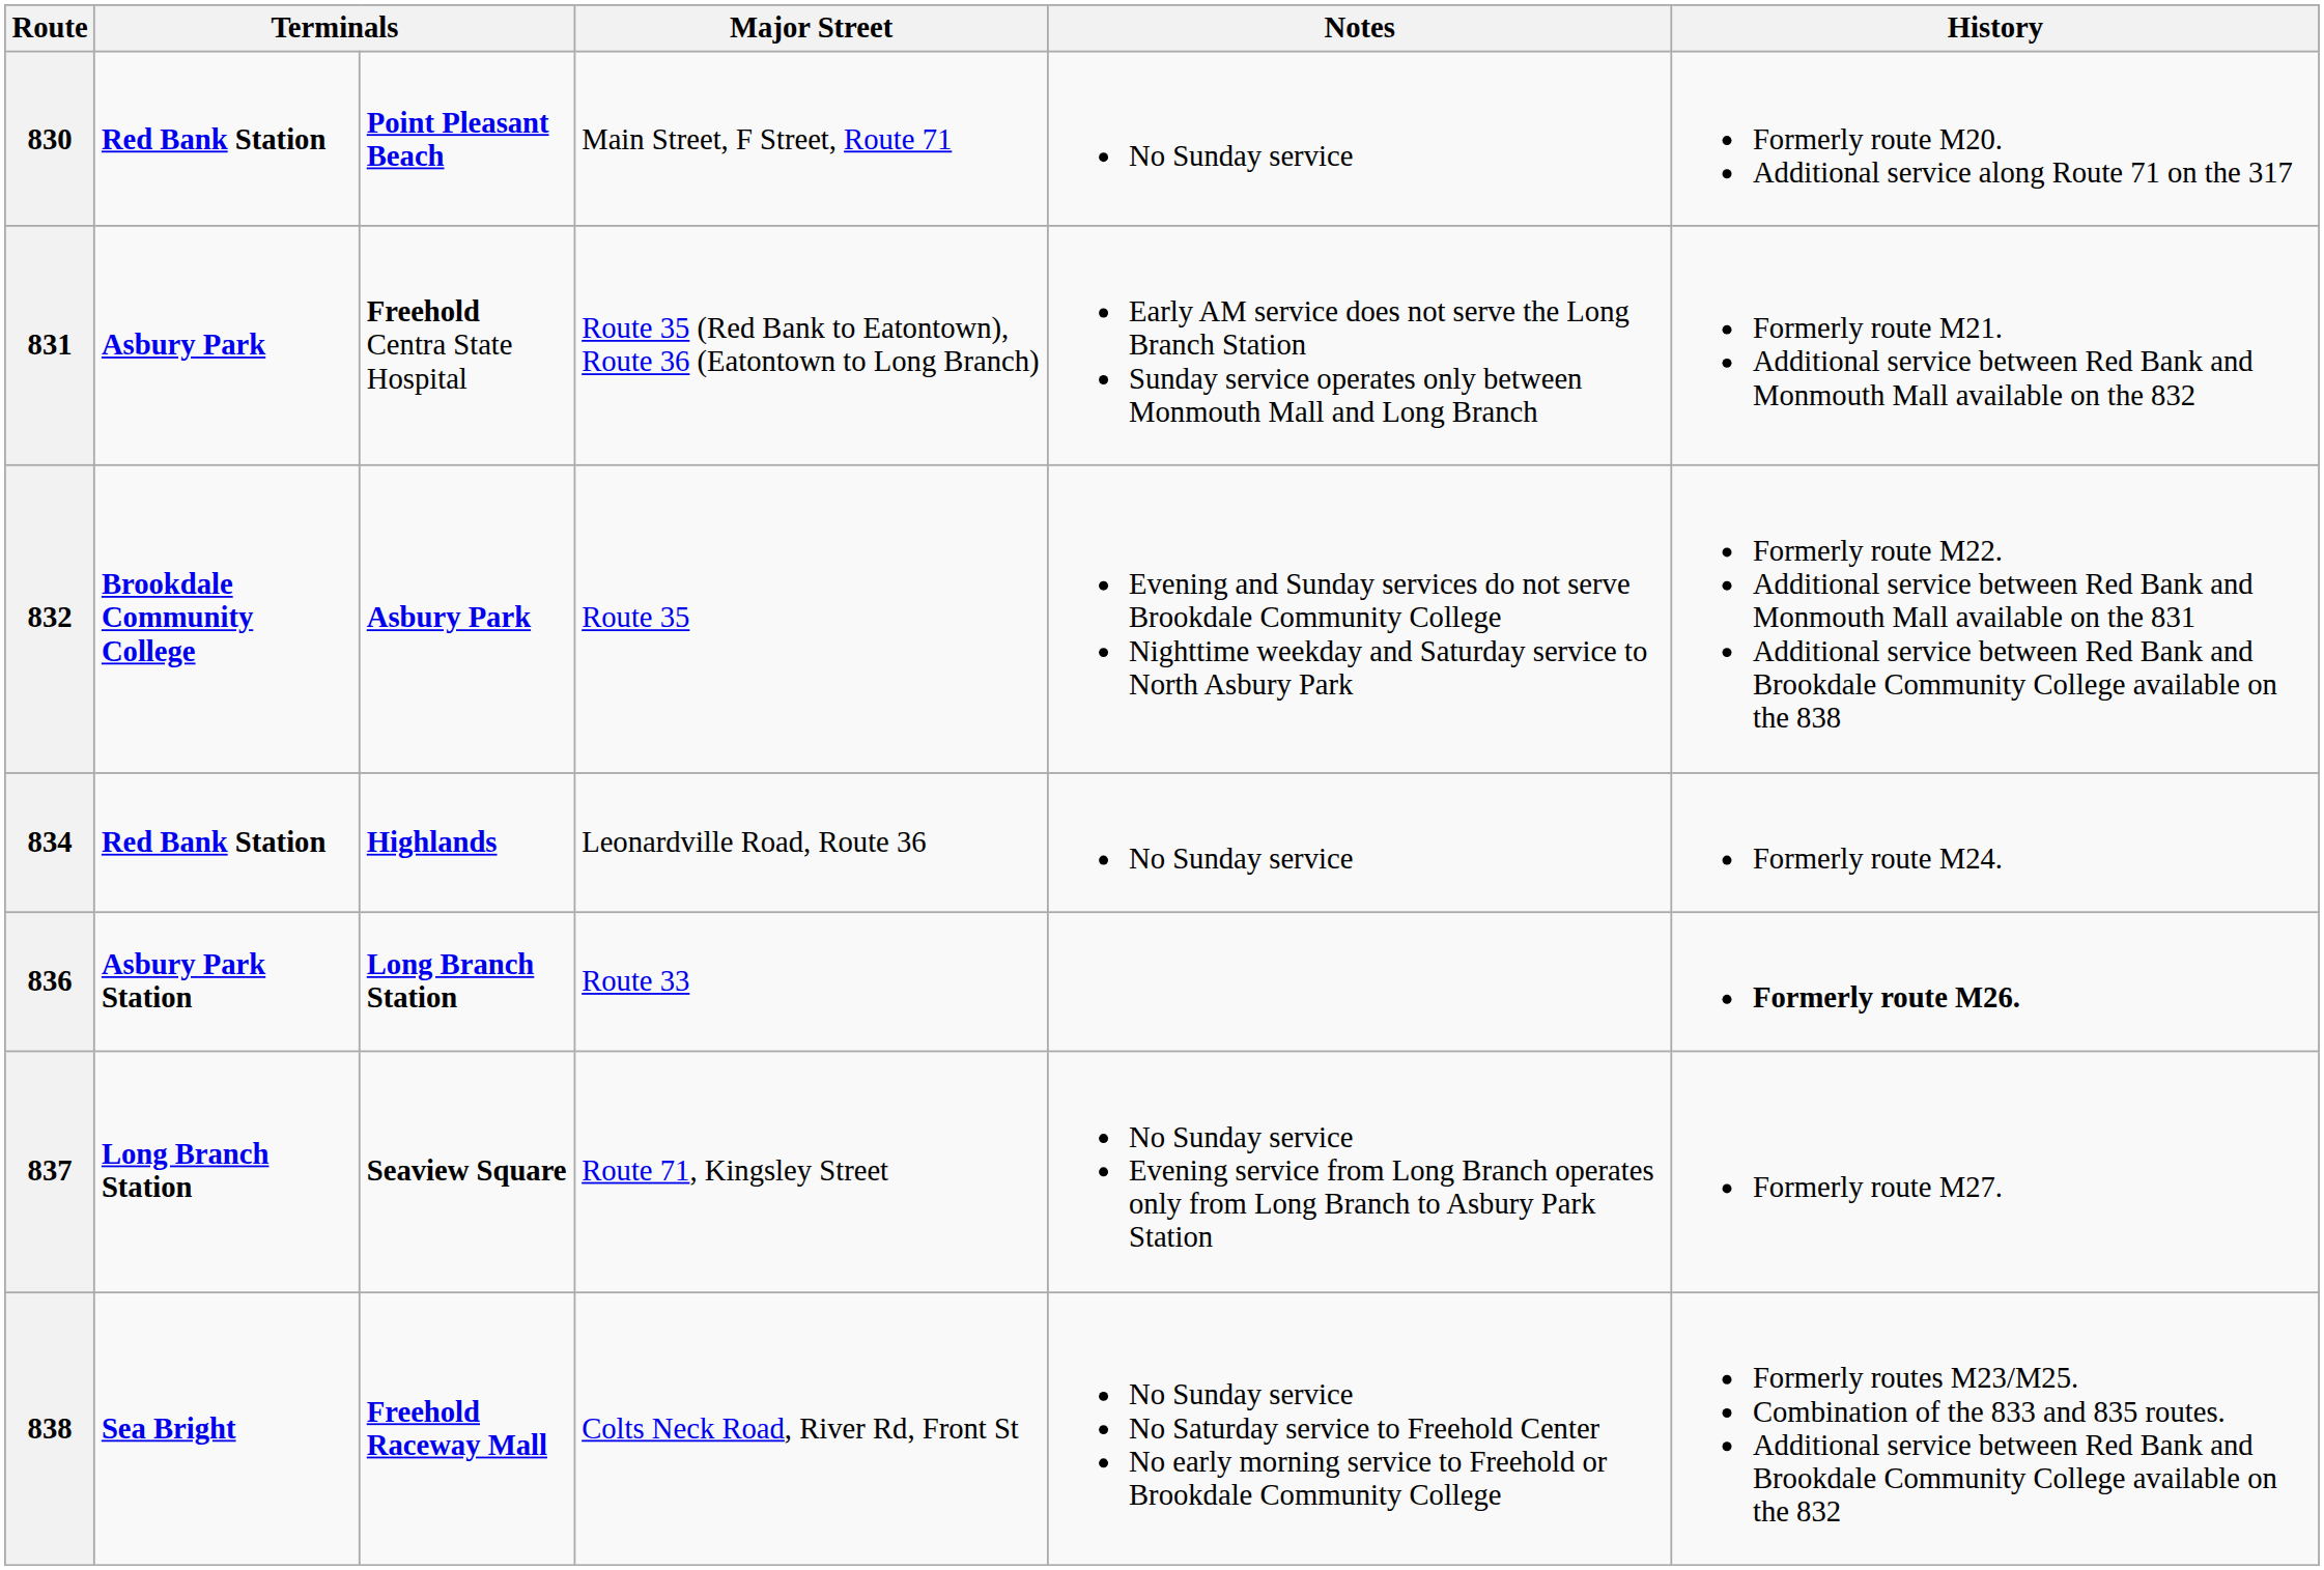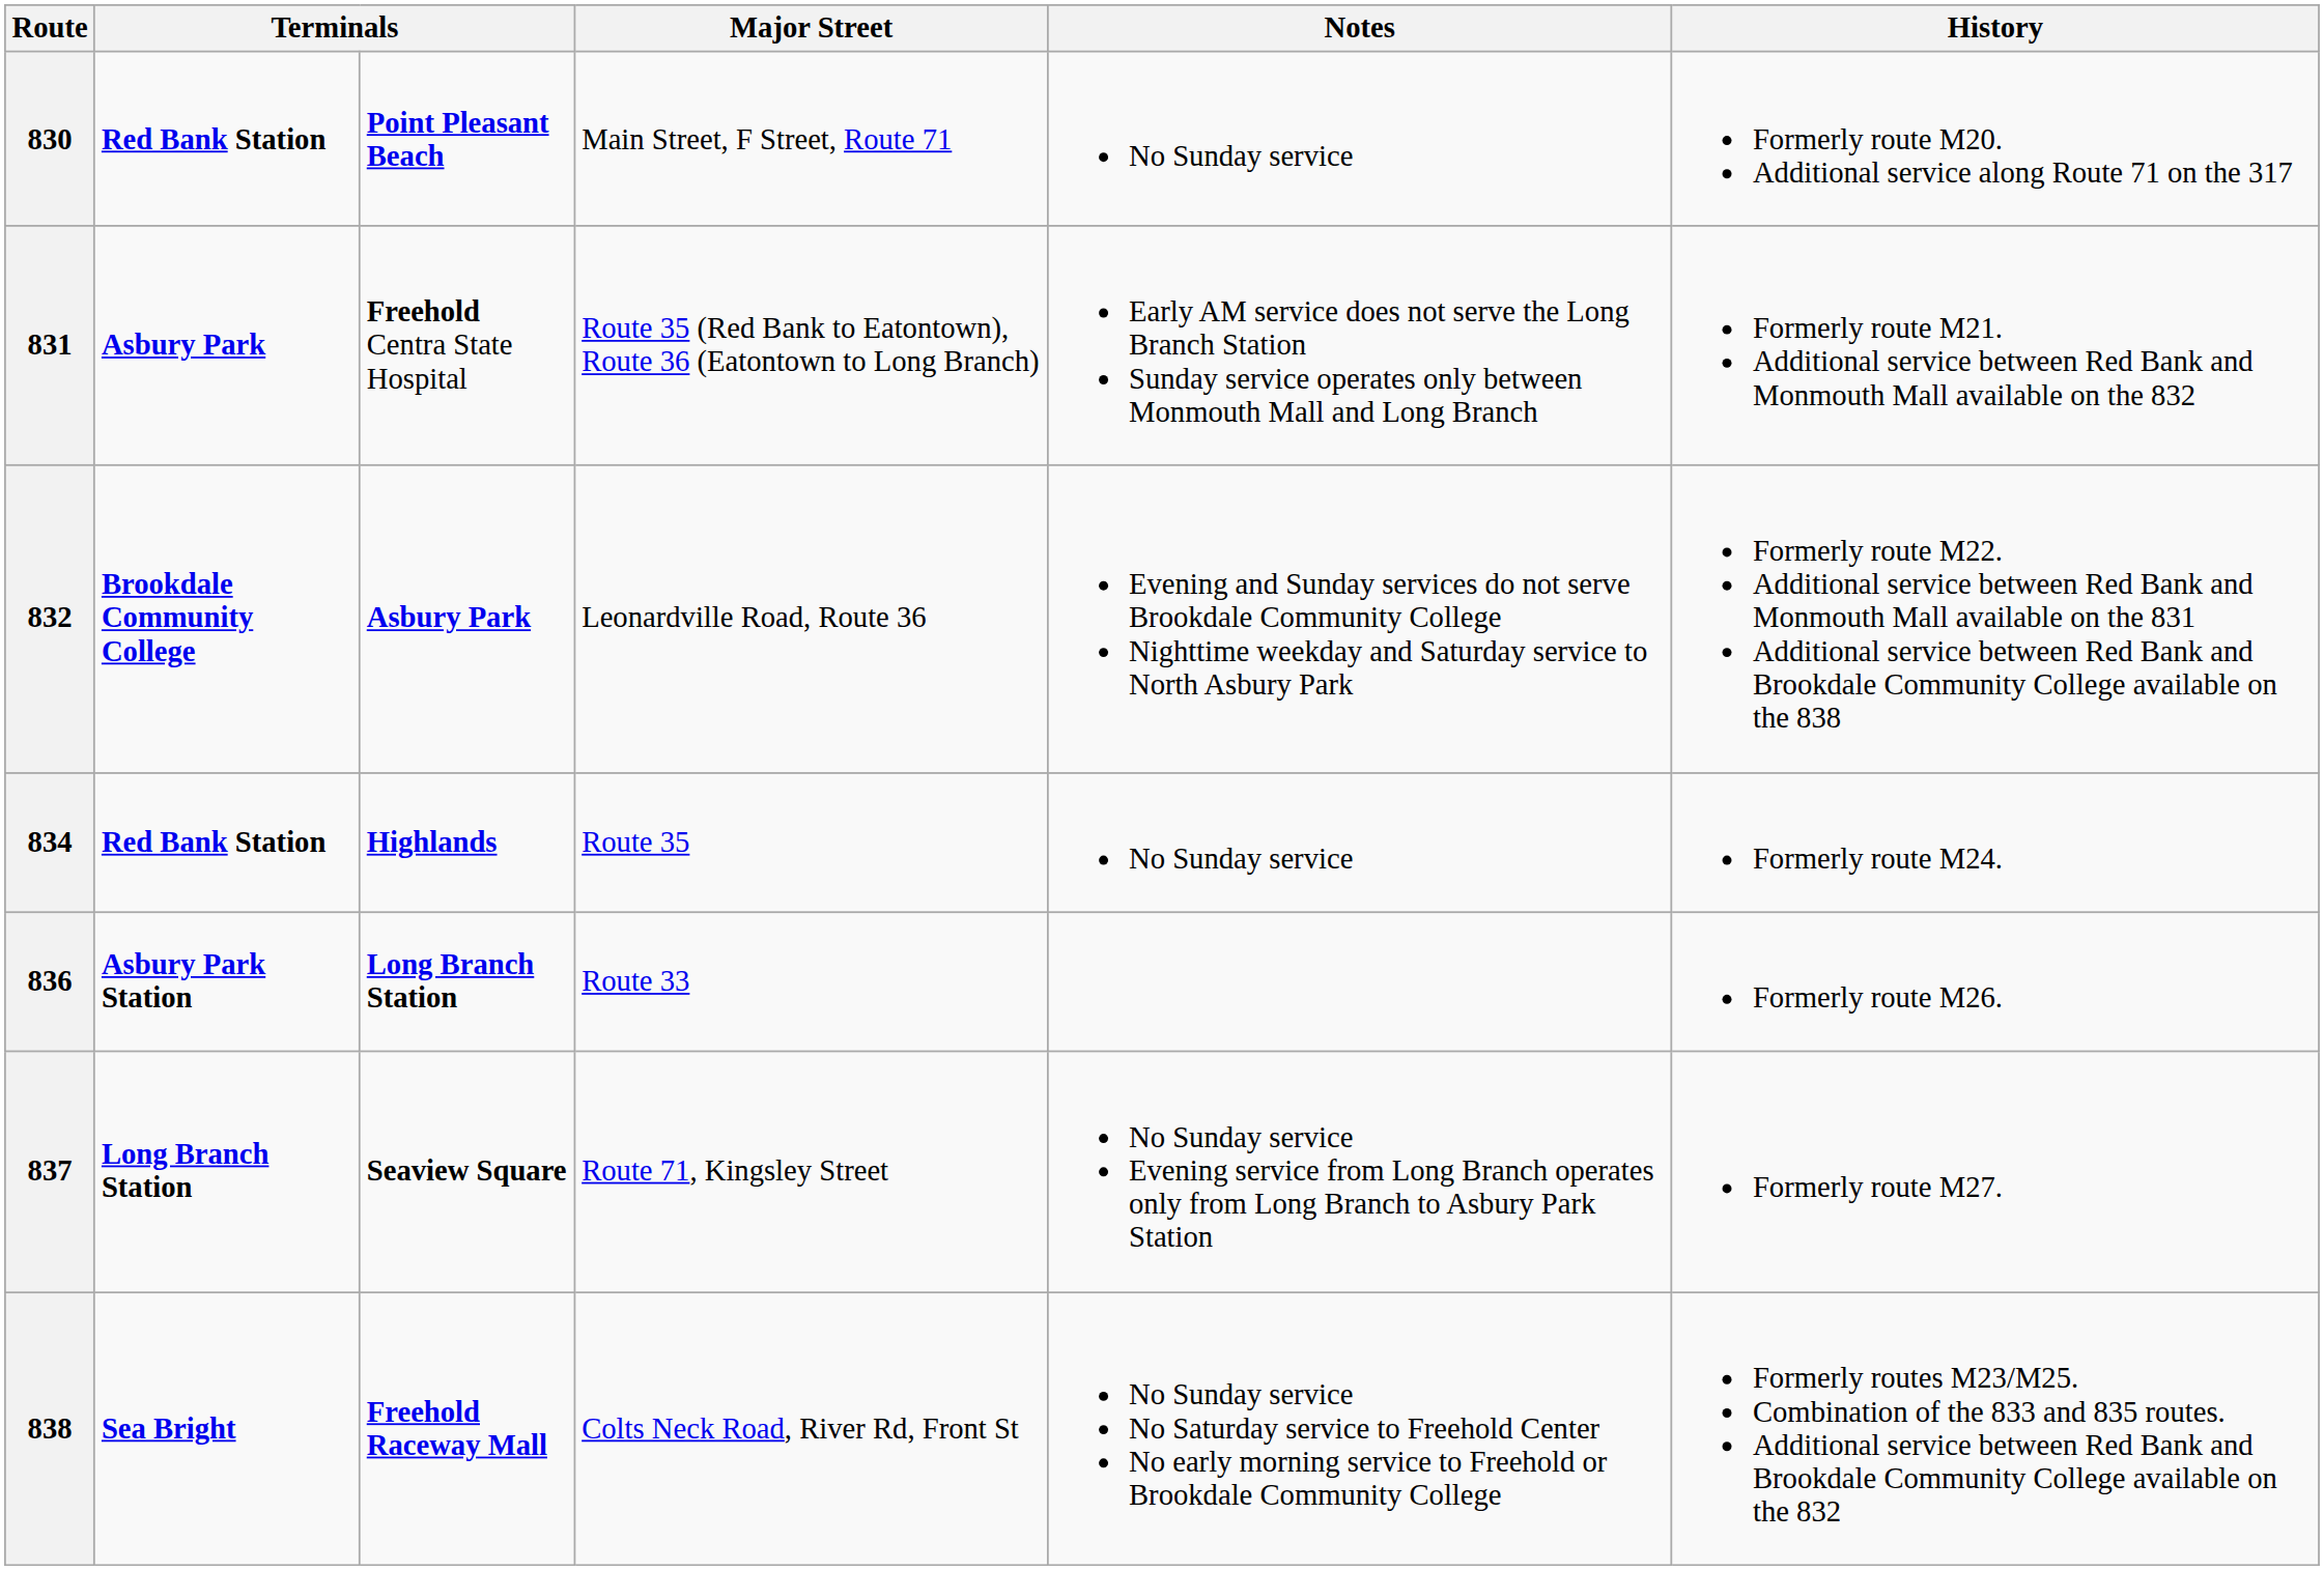 <table class="wikitable">
 <tr>
 <th>Route</th>
 <th colspan=2>Terminals</th>
 <th>Major Street</th>
 <th>Notes</th>
 <th>History</th>
 </tr>
 <tr>
 <th>830</th>
 <td><strong><a href='#'>Red Bank</a> Station</strong></td>
 <td><strong><a href='#'>Point Pleasant Beach</a></strong></td>
 <td>Main Street, F Street, <a href='#'>Route 71</a></td>
 <td><br><ul><li>No Sunday service</li></ul></td>
 <td><br><ul><li>Formerly route M20.</li><li>Additional service along Route 71 on the 317</li></ul></td>
 </tr>
 <tr>
 <th>831</th>
 <td><strong><a href='#'>Asbury Park</a></strong></td>
 <td><strong>Freehold</strong><br>Centra State Hospital</td>
 <td><a href='#'>Route 35</a> (Red Bank to Eatontown), <a href='#'>Route 36</a> (Eatontown to Long Branch)</td>
 <td><br><ul><li>Early AM service does not serve the Long Branch Station</li><li>Sunday service operates only between Monmouth Mall and Long Branch</li></ul></td>
 <td><br><ul><li>Formerly route M21.</li><li>Additional service between Red Bank and Monmouth Mall available on the 832</li></ul></td>
 </tr>
 <tr>
 <th>832</th>
 <td><strong><a href='#'>Brookdale Community College</a></strong></td>
 <td><strong><a href='#'>Asbury Park</a></strong></td>
-<td><a href='#'>Route 35</a></td>
+<td>Leonardville Road, Route 36</td>
 <td><br><ul><li>Evening and Sunday services do not serve Brookdale Community College</li><li>Nighttime weekday and Saturday service to North Asbury Park</li></ul></td>
 <td><br><ul><li>Formerly route M22.</li><li>Additional service between Red Bank and Monmouth Mall available on the 831</li><li>Additional service between Red Bank and Brookdale Community College available on the 838</li></ul></td>
 </tr>
 <tr>
 <th>834</th>
 <td><strong><a href='#'>Red Bank</a> Station</strong></td>
 <td><strong><a href='#'>Highlands</a></strong></td>
-<td>Leonardville Road, Route 36</td>
+<td><a href='#'>Route 35</a></td>
 <td><br><ul><li>No Sunday service</li></ul></td>
 <td><br><ul><li>Formerly route M24.</li></ul></td>
 </tr>
 <tr>
 <th>836</th>
 <td><strong><a href='#'>Asbury Park</a> Station</strong></td>
 <td><strong><a href='#'>Long Branch</a> Station</strong></td>
 <td><a href='#'>Route 33</a></td>
 <td></td>
-<td><strong><br><ul><li>Formerly route M26.</li></ul></strong></td>
+<td><br><ul><li>Formerly route M26.</li></ul></td>
 </tr>
 <tr>
 <th>837</th>
 <td><strong><a href='#'>Long Branch</a> Station</strong></td>
 <td><strong>Seaview Square</strong></td>
 <td><a href='#'>Route 71</a>, Kingsley Street</td>
 <td><br><ul><li>No Sunday service</li><li>Evening service from Long Branch operates only from Long Branch to Asbury Park Station</li></ul></td>
 <td><br><ul><li>Formerly route M27.</li></ul></td>
 </tr>
 <tr>
 <th>838</th>
 <td><strong><a href='#'>Sea Bright</a></strong></td>
 <td><strong><a href='#'>Freehold Raceway Mall</a></strong></td>
 <td><a href='#'>Colts Neck Road</a>, River Rd, Front St</td>
 <td><br><ul><li>No Sunday service</li><li>No Saturday service to Freehold Center</li><li>No early morning service to Freehold or Brookdale Community College</li></ul></td>
 <td><br><ul><li>Formerly routes M23/M25.</li><li>Combination of the 833 and 835 routes.</li><li>Additional service between Red Bank and Brookdale Community College available on the 832</li></ul></td>
 </tr>
 </table>
